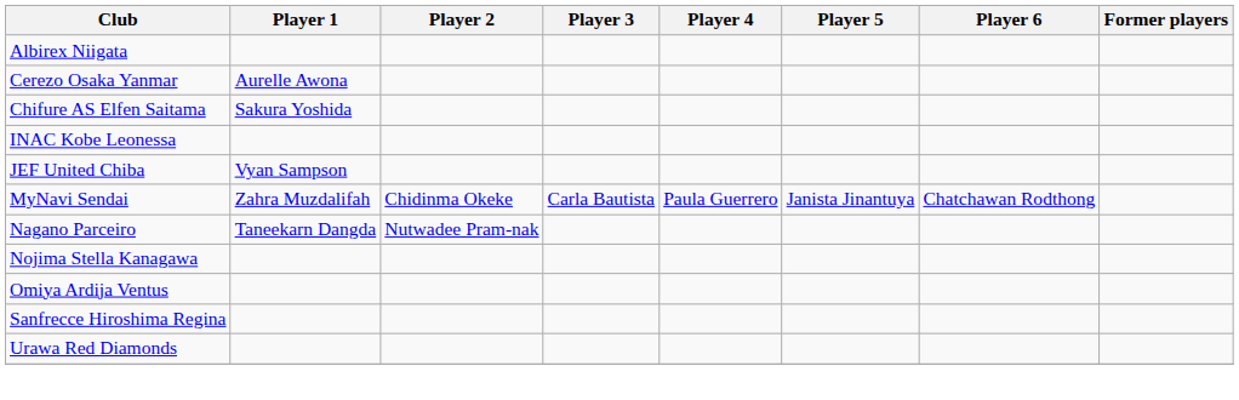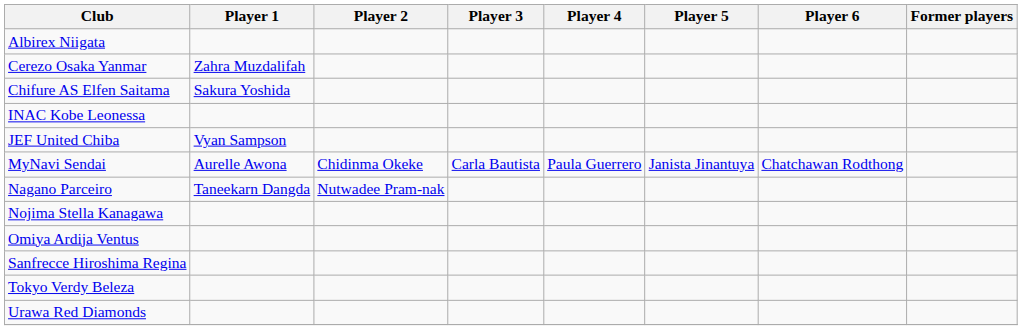 <table class="wikitable sortable">
 <tr>
 <th>Club</th>
 <th>Player 1</th>
 <th>Player 2</th>
 <th>Player 3</th>
 <th>Player 4</th>
 <th>Player 5</th>
 <th>Player 6</th>
 <th>Former players</th>
 </tr>
 <tr>
 <td><a href='#'>Albirex Niigata</a></td>
 <td></td>
 <td></td>
 <td></td>
 <td></td>
 <td></td>
 <td></td>
 <td></td>
 </tr>
 <tr>
 <td><a href='#'>Cerezo Osaka Yanmar</a></td>
-<td> <a href='#'>Aurelle Awona</a></td>
+<td> <a href='#'>Zahra Muzdalifah</a></td>
 <td></td>
 <td></td>
 <td></td>
 <td></td>
 <td></td>
 <td></td>
 </tr>
 <tr>
 <td><a href='#'>Chifure AS Elfen Saitama</a></td>
 <td> <a href='#'>Sakura Yoshida</a></td>
 <td></td>
 <td></td>
 <td></td>
 <td></td>
 <td></td>
 <td></td>
 </tr>
 <tr>
 <td><a href='#'>INAC Kobe Leonessa</a></td>
 <td></td>
 <td></td>
 <td></td>
 <td></td>
 <td></td>
 <td></td>
 <td></td>
 </tr>
 <tr>
 <td><a href='#'>JEF United Chiba</a></td>
 <td> <a href='#'>Vyan Sampson</a></td>
 <td></td>
 <td></td>
 <td></td>
 <td></td>
 <td></td>
 <td></td>
 </tr>
 <tr>
 <td><a href='#'>MyNavi Sendai</a></td>
-<td> <a href='#'>Zahra Muzdalifah</a></td>
+<td> <a href='#'>Aurelle Awona</a></td>
 <td> <a href='#'>Chidinma Okeke</a></td>
 <td> <a href='#'>Carla Bautista</a></td>
 <td> <a href='#'>Paula Guerrero</a></td>
 <td> <a href='#'>Janista Jinantuya</a></td>
 <td> <a href='#'>Chatchawan Rodthong</a></td>
 <td></td>
 </tr>
 <tr>
 <td><a href='#'>Nagano Parceiro</a></td>
 <td> <a href='#'>Taneekarn Dangda</a></td>
 <td> <a href='#'>Nutwadee Pram-nak</a></td>
 <td></td>
 <td></td>
 <td></td>
 <td></td>
 <td></td>
 </tr>
 <tr>
 <td><a href='#'>Nojima Stella Kanagawa</a></td>
 <td></td>
 <td></td>
 <td></td>
 <td></td>
 <td></td>
 <td></td>
 <td></td>
 </tr>
 <tr>
 <td><a href='#'>Omiya Ardija Ventus</a></td>
 <td></td>
 <td></td>
 <td></td>
 <td></td>
 <td></td>
 <td></td>
 <td></td>
 </tr>
 <tr>
 <td><a href='#'>Sanfrecce Hiroshima Regina</a></td>
 <td></td>
 <td></td>
 <td></td>
 <td></td>
 <td></td>
 <td></td>
 <td></td>
 </tr>
 <tr>
+<td><a href='#'>Tokyo Verdy Beleza</a></td>
+<td></td>
+<td></td>
+<td></td>
+<td></td>
+<td></td>
+<td></td>
+<td></td>
+</tr>
+<tr>
 <td><a href='#'>Urawa Red Diamonds</a></td>
 <td></td>
 <td></td>
 <td></td>
 <td></td>
 <td></td>
 <td></td>
 <td></td>
 </tr>
 <tr>
 </tr>
 </table>
